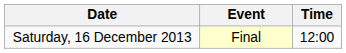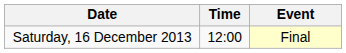 <table class = "wikitable" style="text-align:center;">
 <tr>
 <th width=220>Date</th>
+<th width=50>Time</th>
 <th width=100>Event</th>
-<th width=50>Time</th>
 </tr>
 <tr>
 <td>Saturday, 16 December 2013</td>
+<td>12:00</td>
 <td bgcolor=ffffcc>Final</td>
-<td>12:00</td>
 </tr>
 </table>
